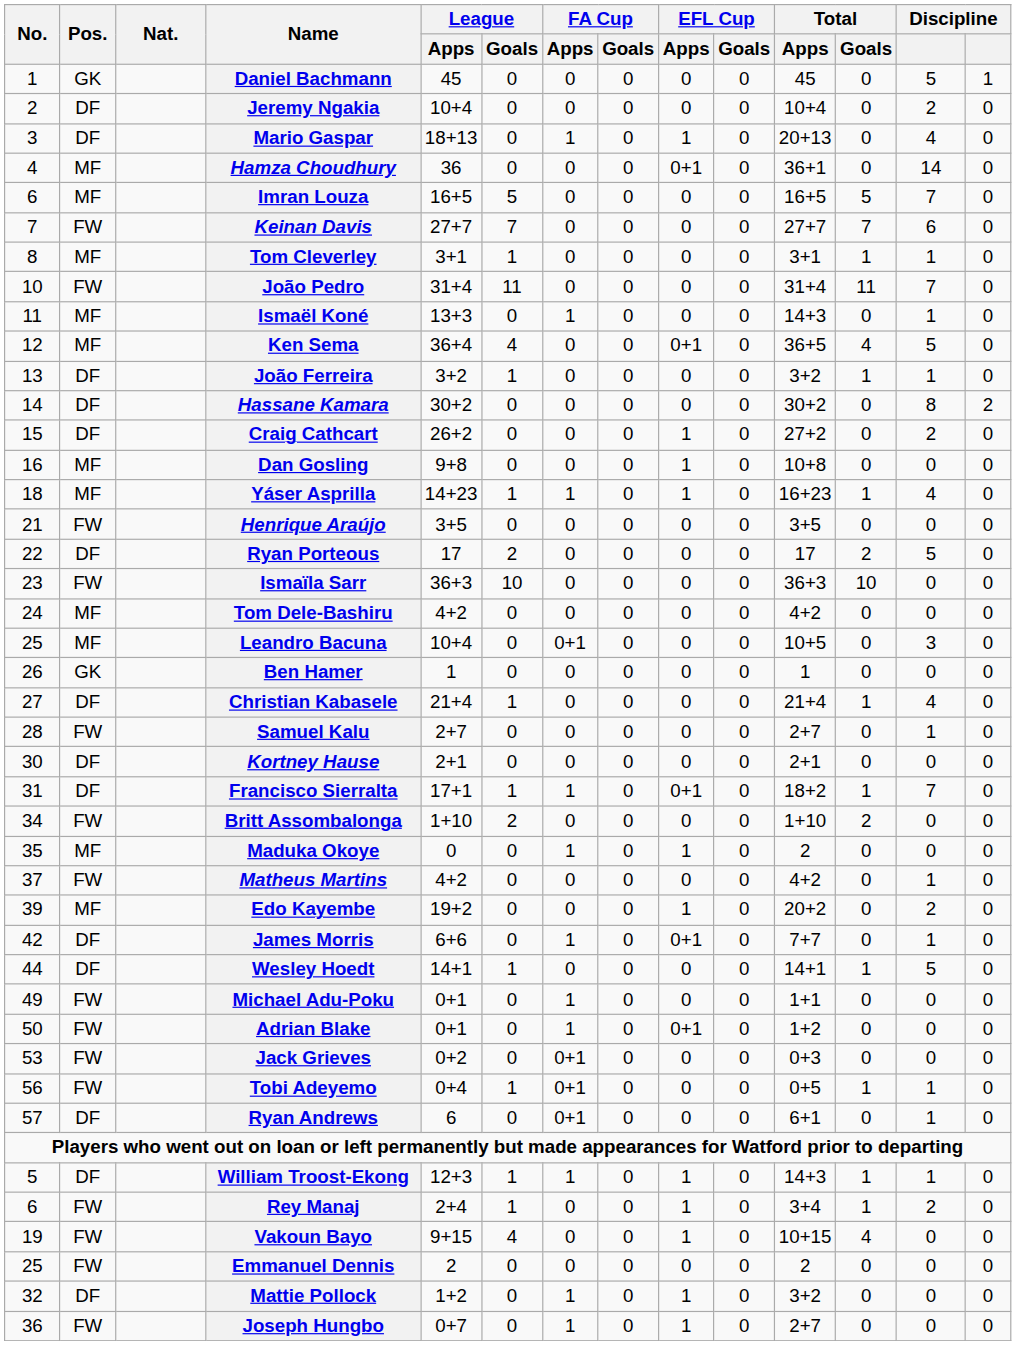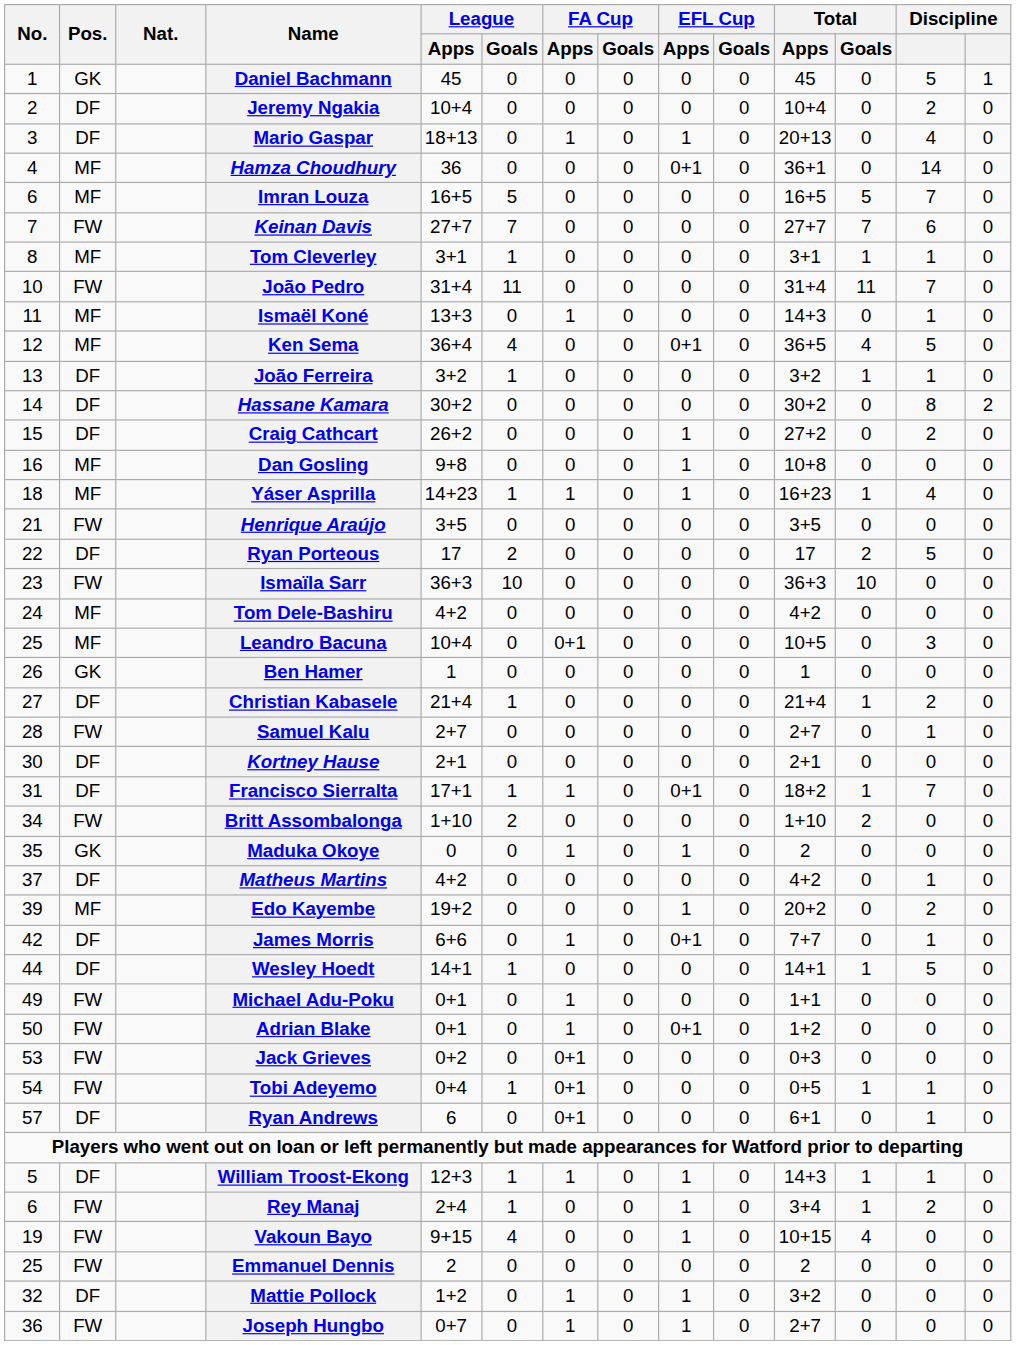 <table class="wikitable plainrowheaders sortable" style="text-align:center">
 <tr>
 <th rowspan="2" width="40">No.</th>
 <th rowspan="2" width="40">Pos.</th>
 <th rowspan="2" width="70">Nat.</th>
 <th rowspan="2" width="176" scope="col">Name</th>
 <th colspan="2" width="90"><a href='#'>League</a></th>
 <th colspan="2" width="90"><a href='#'>FA Cup</a></th>
 <th colspan="2" width="90"><a href='#'>EFL Cup</a></th>
 <th colspan="2" width="90">Total</th>
 <th colspan="2" width="90">Discipline</th>
 </tr>
 <tr>
 <th scope="col">Apps</th>
 <th scope="col">Goals</th>
 <th scope="col">Apps</th>
 <th scope="col">Goals</th>
 <th scope="col">Apps</th>
 <th scope="col">Goals</th>
 <th scope="col">Apps</th>
 <th scope="col">Goals</th>
 <th scope="col"></th>
 <th scope="col"></th>
 </tr>
 <tr>
 <td>1</td>
 <td>GK</td>
 <td align="left"></td>
 <th scope="row"><a href='#'>Daniel Bachmann</a></th>
 <td>45</td>
 <td>0</td>
 <td>0</td>
 <td>0</td>
 <td>0</td>
 <td>0</td>
 <td>45</td>
 <td>0</td>
 <td>5</td>
 <td>1</td>
 </tr>
 <tr>
 <td>2</td>
 <td>DF</td>
 <td align="left"></td>
 <th scope="row"><a href='#'>Jeremy Ngakia</a></th>
 <td>10+4</td>
 <td>0</td>
 <td>0</td>
 <td>0</td>
 <td>0</td>
 <td>0</td>
 <td>10+4</td>
 <td>0</td>
 <td>2</td>
 <td>0</td>
 </tr>
 <tr>
 <td>3</td>
 <td>DF</td>
 <td align="left"></td>
 <th scope="row"><a href='#'>Mario Gaspar</a></th>
 <td>18+13</td>
 <td>0</td>
 <td>1</td>
 <td>0</td>
 <td>1</td>
 <td>0</td>
 <td>20+13</td>
 <td>0</td>
 <td>4</td>
 <td>0</td>
 </tr>
 <tr>
 <td>4</td>
 <td>MF</td>
 <td align="left"></td>
 <th scope="row"><em><a href='#'>Hamza Choudhury</a></em></th>
 <td>36</td>
 <td>0</td>
 <td>0</td>
 <td>0</td>
 <td>0+1</td>
 <td>0</td>
 <td>36+1</td>
 <td>0</td>
 <td>14</td>
 <td>0</td>
 </tr>
 <tr>
 <td>6</td>
 <td>MF</td>
 <td align="left"></td>
 <th scope="row"><a href='#'>Imran Louza</a></th>
 <td>16+5</td>
 <td>5</td>
 <td>0</td>
 <td>0</td>
 <td>0</td>
 <td>0</td>
 <td>16+5</td>
 <td>5</td>
 <td>7</td>
 <td>0</td>
 </tr>
 <tr>
 <td>7</td>
 <td>FW</td>
 <td align="left"></td>
 <th scope="row"><em><a href='#'>Keinan Davis</a></em></th>
 <td>27+7</td>
 <td>7</td>
 <td>0</td>
 <td>0</td>
 <td>0</td>
 <td>0</td>
 <td>27+7</td>
 <td>7</td>
 <td>6</td>
 <td>0</td>
 </tr>
 <tr>
 <td>8</td>
 <td>MF</td>
 <td align="left"></td>
 <th scope="row"><a href='#'>Tom Cleverley</a></th>
 <td>3+1</td>
 <td>1</td>
 <td>0</td>
 <td>0</td>
 <td>0</td>
 <td>0</td>
 <td>3+1</td>
 <td>1</td>
 <td>1</td>
 <td>0</td>
 </tr>
 <tr>
 <td>10</td>
 <td>FW</td>
 <td align="left"></td>
 <th scope="row"><a href='#'>João Pedro</a></th>
 <td>31+4</td>
 <td>11</td>
 <td>0</td>
 <td>0</td>
 <td>0</td>
 <td>0</td>
 <td>31+4</td>
 <td>11</td>
 <td>7</td>
 <td>0</td>
 </tr>
 <tr>
 <td>11</td>
 <td>MF</td>
 <td align="left"></td>
 <th scope="row"><a href='#'>Ismaël Koné</a></th>
 <td>13+3</td>
 <td>0</td>
 <td>1</td>
 <td>0</td>
 <td>0</td>
 <td>0</td>
 <td>14+3</td>
 <td>0</td>
 <td>1</td>
 <td>0</td>
 </tr>
 <tr>
 <td>12</td>
 <td>MF</td>
 <td align="left"></td>
 <th scope="row"><a href='#'>Ken Sema</a></th>
 <td>36+4</td>
 <td>4</td>
 <td>0</td>
 <td>0</td>
 <td>0+1</td>
 <td>0</td>
 <td>36+5</td>
 <td>4</td>
 <td>5</td>
 <td>0</td>
 </tr>
 <tr>
 <td>13</td>
 <td>DF</td>
 <td align="left"></td>
 <th scope="row"><a href='#'>João Ferreira</a></th>
 <td>3+2</td>
 <td>1</td>
 <td>0</td>
 <td>0</td>
 <td>0</td>
 <td>0</td>
 <td>3+2</td>
 <td>1</td>
 <td>1</td>
 <td>0</td>
 </tr>
 <tr>
 <td>14</td>
 <td>DF</td>
 <td align="left"></td>
 <th scope="row"><em><a href='#'>Hassane Kamara</a></em></th>
 <td>30+2</td>
 <td>0</td>
 <td>0</td>
 <td>0</td>
 <td>0</td>
 <td>0</td>
 <td>30+2</td>
 <td>0</td>
 <td>8</td>
 <td>2</td>
 </tr>
 <tr>
 <td>15</td>
 <td>DF</td>
 <td align="left"></td>
 <th scope="row"><a href='#'>Craig Cathcart</a></th>
 <td>26+2</td>
 <td>0</td>
 <td>0</td>
 <td>0</td>
 <td>1</td>
 <td>0</td>
 <td>27+2</td>
 <td>0</td>
 <td>2</td>
 <td>0</td>
 </tr>
 <tr>
 <td>16</td>
 <td>MF</td>
 <td align="left"></td>
 <th scope="row"><a href='#'>Dan Gosling</a></th>
 <td>9+8</td>
 <td>0</td>
 <td>0</td>
 <td>0</td>
 <td>1</td>
 <td>0</td>
 <td>10+8</td>
 <td>0</td>
 <td>0</td>
 <td>0</td>
 </tr>
 <tr>
 <td>18</td>
 <td>MF</td>
 <td align="left"></td>
 <th scope="row"><a href='#'>Yáser Asprilla</a></th>
 <td>14+23</td>
 <td>1</td>
 <td>1</td>
 <td>0</td>
 <td>1</td>
 <td>0</td>
 <td>16+23</td>
 <td>1</td>
 <td>4</td>
 <td>0</td>
 </tr>
 <tr>
 <td>21</td>
 <td>FW</td>
 <td align="left"></td>
 <th scope="row"><em><a href='#'>Henrique Araújo</a></em></th>
 <td>3+5</td>
 <td>0</td>
 <td>0</td>
 <td>0</td>
 <td>0</td>
 <td>0</td>
 <td>3+5</td>
 <td>0</td>
 <td>0</td>
 <td>0</td>
 </tr>
 <tr>
 <td>22</td>
 <td>DF</td>
 <td align="left"></td>
 <th scope="row"><a href='#'>Ryan Porteous</a></th>
 <td>17</td>
 <td>2</td>
 <td>0</td>
 <td>0</td>
 <td>0</td>
 <td>0</td>
 <td>17</td>
 <td>2</td>
 <td>5</td>
 <td>0</td>
 </tr>
 <tr>
 <td>23</td>
 <td>FW</td>
 <td align="left"></td>
 <th scope="row"><a href='#'>Ismaïla Sarr</a></th>
 <td>36+3</td>
 <td>10</td>
 <td>0</td>
 <td>0</td>
 <td>0</td>
 <td>0</td>
 <td>36+3</td>
 <td>10</td>
 <td>0</td>
 <td>0</td>
 </tr>
 <tr>
 <td>24</td>
 <td>MF</td>
 <td align="left"></td>
 <th scope="row"><a href='#'>Tom Dele-Bashiru</a></th>
 <td>4+2</td>
 <td>0</td>
 <td>0</td>
 <td>0</td>
 <td>0</td>
 <td>0</td>
 <td>4+2</td>
 <td>0</td>
 <td>0</td>
 <td>0</td>
 </tr>
 <tr>
 <td>25</td>
 <td>MF</td>
 <td align="left"></td>
 <th scope="row"><a href='#'>Leandro Bacuna</a></th>
 <td>10+4</td>
 <td>0</td>
 <td>0+1</td>
 <td>0</td>
 <td>0</td>
 <td>0</td>
 <td>10+5</td>
 <td>0</td>
 <td>3</td>
 <td>0</td>
 </tr>
 <tr>
 <td>26</td>
 <td>GK</td>
 <td align="left"></td>
 <th scope="row"><a href='#'>Ben Hamer</a></th>
 <td>1</td>
 <td>0</td>
 <td>0</td>
 <td>0</td>
 <td>0</td>
 <td>0</td>
 <td>1</td>
 <td>0</td>
 <td>0</td>
 <td>0</td>
 </tr>
 <tr>
 <td>27</td>
 <td>DF</td>
 <td align="left"></td>
 <th scope="row"><a href='#'>Christian Kabasele</a></th>
 <td>21+4</td>
 <td>1</td>
 <td>0</td>
 <td>0</td>
 <td>0</td>
 <td>0</td>
 <td>21+4</td>
 <td>1</td>
-<td>4</td>
+<td>2</td>
 <td>0</td>
 </tr>
 <tr>
 <td>28</td>
 <td>FW</td>
 <td align="left"></td>
 <th scope="row"><a href='#'>Samuel Kalu</a></th>
 <td>2+7</td>
 <td>0</td>
 <td>0</td>
 <td>0</td>
 <td>0</td>
 <td>0</td>
 <td>2+7</td>
 <td>0</td>
 <td>1</td>
 <td>0</td>
 </tr>
 <tr>
 <td>30</td>
 <td>DF</td>
 <td align="left"></td>
 <th scope="row"><em><a href='#'>Kortney Hause</a></em></th>
 <td>2+1</td>
 <td>0</td>
 <td>0</td>
 <td>0</td>
 <td>0</td>
 <td>0</td>
 <td>2+1</td>
 <td>0</td>
 <td>0</td>
 <td>0</td>
 </tr>
 <tr>
 <td>31</td>
 <td>DF</td>
 <td align="left"></td>
 <th scope="row"><a href='#'>Francisco Sierralta</a></th>
 <td>17+1</td>
 <td>1</td>
 <td>1</td>
 <td>0</td>
 <td>0+1</td>
 <td>0</td>
 <td>18+2</td>
 <td>1</td>
 <td>7</td>
 <td>0</td>
 </tr>
 <tr>
 <td>34</td>
 <td>FW</td>
 <td align="left"></td>
 <th scope="row"><a href='#'>Britt Assombalonga</a></th>
 <td>1+10</td>
 <td>2</td>
 <td>0</td>
 <td>0</td>
 <td>0</td>
 <td>0</td>
 <td>1+10</td>
 <td>2</td>
 <td>0</td>
 <td>0</td>
 </tr>
 <tr>
 <td>35</td>
-<td>MF</td>
+<td>GK</td>
 <td align="left"></td>
 <th scope="row"><a href='#'>Maduka Okoye</a></th>
 <td>0</td>
 <td>0</td>
 <td>1</td>
 <td>0</td>
 <td>1</td>
 <td>0</td>
 <td>2</td>
 <td>0</td>
 <td>0</td>
 <td>0</td>
 </tr>
 <tr>
 <td>37</td>
-<td>FW</td>
+<td>DF</td>
 <td align="left"></td>
 <th scope="row"><em><a href='#'>Matheus Martins</a></em></th>
 <td>4+2</td>
 <td>0</td>
 <td>0</td>
 <td>0</td>
 <td>0</td>
 <td>0</td>
 <td>4+2</td>
 <td>0</td>
 <td>1</td>
 <td>0</td>
 </tr>
 <tr>
 <td>39</td>
 <td>MF</td>
 <td align="left"></td>
 <th scope="row"><a href='#'>Edo Kayembe</a></th>
 <td>19+2</td>
 <td>0</td>
 <td>0</td>
 <td>0</td>
 <td>1</td>
 <td>0</td>
 <td>20+2</td>
 <td>0</td>
 <td>2</td>
 <td>0</td>
 </tr>
 <tr>
 <td>42</td>
 <td>DF</td>
 <td align="left"></td>
 <th scope="row"><a href='#'>James Morris</a></th>
 <td>6+6</td>
 <td>0</td>
 <td>1</td>
 <td>0</td>
 <td>0+1</td>
 <td>0</td>
 <td>7+7</td>
 <td>0</td>
 <td>1</td>
 <td>0</td>
 </tr>
 <tr>
 <td>44</td>
 <td>DF</td>
 <td align="left"></td>
 <th scope="row"><a href='#'>Wesley Hoedt</a></th>
 <td>14+1</td>
 <td>1</td>
 <td>0</td>
 <td>0</td>
 <td>0</td>
 <td>0</td>
 <td>14+1</td>
 <td>1</td>
 <td>5</td>
 <td>0</td>
 </tr>
 <tr>
 <td>49</td>
 <td>FW</td>
 <td align="left"></td>
 <th scope="row"><a href='#'>Michael Adu-Poku</a></th>
 <td>0+1</td>
 <td>0</td>
 <td>1</td>
 <td>0</td>
 <td>0</td>
 <td>0</td>
 <td>1+1</td>
 <td>0</td>
 <td>0</td>
 <td>0</td>
 </tr>
 <tr>
 <td>50</td>
 <td>FW</td>
 <td align="left"></td>
 <th scope="row"><a href='#'>Adrian Blake</a></th>
 <td>0+1</td>
 <td>0</td>
 <td>1</td>
 <td>0</td>
 <td>0+1</td>
 <td>0</td>
 <td>1+2</td>
 <td>0</td>
 <td>0</td>
 <td>0</td>
 </tr>
 <tr>
 <td>53</td>
 <td>FW</td>
 <td align="left"></td>
 <th scope="row"><a href='#'>Jack Grieves</a></th>
 <td>0+2</td>
 <td>0</td>
 <td>0+1</td>
 <td>0</td>
 <td>0</td>
 <td>0</td>
 <td>0+3</td>
 <td>0</td>
 <td>0</td>
 <td>0</td>
 </tr>
 <tr>
-<td>56</td>
+<td>54</td>
 <td>FW</td>
 <td align="left"></td>
 <th scope="row"><a href='#'>Tobi Adeyemo</a></th>
 <td>0+4</td>
 <td>1</td>
 <td>0+1</td>
 <td>0</td>
 <td>0</td>
 <td>0</td>
 <td>0+5</td>
 <td>1</td>
 <td>1</td>
 <td>0</td>
 </tr>
 <tr>
 <td>57</td>
 <td>DF</td>
 <td align="left"></td>
 <th scope="row"><a href='#'>Ryan Andrews</a></th>
 <td>6</td>
 <td>0</td>
 <td>0+1</td>
 <td>0</td>
 <td>0</td>
 <td>0</td>
 <td>6+1</td>
 <td>0</td>
 <td>1</td>
 <td>0</td>
 </tr>
 <tr>
 <td colspan="16"><strong>Players who went out on loan or left permanently but made appearances for Watford prior to departing</strong></td>
 </tr>
 <tr>
 <td>5</td>
 <td>DF</td>
 <td align="left"></td>
 <th scope="row"><a href='#'>William Troost-Ekong</a></th>
 <td>12+3</td>
 <td>1</td>
 <td>1</td>
 <td>0</td>
 <td>1</td>
 <td>0</td>
 <td>14+3</td>
 <td>1</td>
 <td>1</td>
 <td>0</td>
 </tr>
 <tr>
 <td>6</td>
 <td>FW</td>
 <td align="left"></td>
 <th scope="row"><a href='#'>Rey Manaj</a></th>
 <td>2+4</td>
 <td>1</td>
 <td>0</td>
 <td>0</td>
 <td>1</td>
 <td>0</td>
 <td>3+4</td>
 <td>1</td>
 <td>2</td>
 <td>0</td>
 </tr>
 <tr>
 <td>19</td>
 <td>FW</td>
 <td align="left"></td>
 <th scope="row"><a href='#'>Vakoun Bayo</a></th>
 <td>9+15</td>
 <td>4</td>
 <td>0</td>
 <td>0</td>
 <td>1</td>
 <td>0</td>
 <td>10+15</td>
 <td>4</td>
 <td>0</td>
 <td>0</td>
 </tr>
 <tr>
 <td>25</td>
 <td>FW</td>
 <td align="left"></td>
 <th scope="row"><a href='#'>Emmanuel Dennis</a></th>
 <td>2</td>
 <td>0</td>
 <td>0</td>
 <td>0</td>
 <td>0</td>
 <td>0</td>
 <td>2</td>
 <td>0</td>
 <td>0</td>
 <td>0</td>
 </tr>
 <tr>
 <td>32</td>
 <td>DF</td>
 <td align="left"></td>
 <th scope="row"><a href='#'>Mattie Pollock</a></th>
 <td>1+2</td>
 <td>0</td>
 <td>1</td>
 <td>0</td>
 <td>1</td>
 <td>0</td>
 <td>3+2</td>
 <td>0</td>
 <td>0</td>
 <td>0</td>
 </tr>
 <tr>
 <td>36</td>
 <td>FW</td>
 <td align="left"></td>
 <th scope="row"><a href='#'>Joseph Hungbo</a></th>
 <td>0+7</td>
 <td>0</td>
 <td>1</td>
 <td>0</td>
 <td>1</td>
 <td>0</td>
 <td>2+7</td>
 <td>0</td>
 <td>0</td>
 <td>0</td>
 </tr>
 </table>
